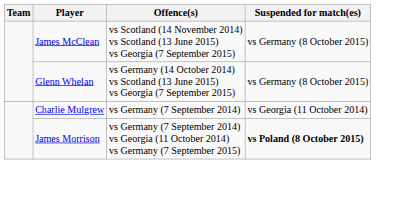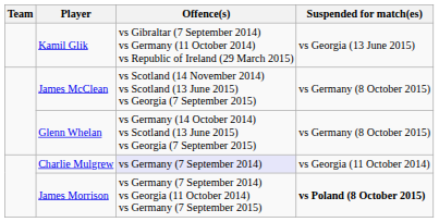 <table class="wikitable" style="font-size:90%">
 <tr>
 <th>Team</th>
 <th>Player</th>
 <th>Offence(s)</th>
 <th>Suspended for match(es)</th>
+</tr>
+<tr>
+<td></td>
+<td><a href='#'>Kamil Glik</a></td>
+<td> vs Gibraltar (7 September 2014)<br> vs Germany (11 October 2014)<br> vs Republic of Ireland (29 March 2015)</td>
+<td>vs Georgia (13 June 2015)</td>
 </tr>
 <tr>
 <td rowspan=2></td>
 <td><a href='#'>James McClean</a></td>
 <td> vs Scotland (14 November 2014)<br> vs Scotland (13 June 2015)<br> vs Georgia (7 September 2015)</td>
 <td>vs Germany (8 October 2015)</td>
 </tr>
 <tr>
 <td><a href='#'>Glenn Whelan</a></td>
 <td> vs Germany (14 October 2014)<br> vs Scotland (13 June 2015)<br> vs Georgia (7 September 2015)</td>
 <td>vs Germany (8 October 2015)</td>
 </tr>
 <tr>
 <td rowspan=2></td>
 <td><a href='#'>Charlie Mulgrew</a></td>
-<td> vs Germany (7 September 2014)</td>
+<td style="background: lavender;"> vs Germany (7 September 2014)</td>
 <td>vs Georgia (11 October 2014)</td>
 </tr>
 <tr>
 <td><a href='#'>James Morrison</a></td>
 <td> vs Germany (7 September 2014)<br> vs Georgia (11 October 2014)<br> vs Germany (7 September 2015)</td>
 <td><strong>vs Poland (8 October 2015)</strong></td>
 </tr>
 </table>
